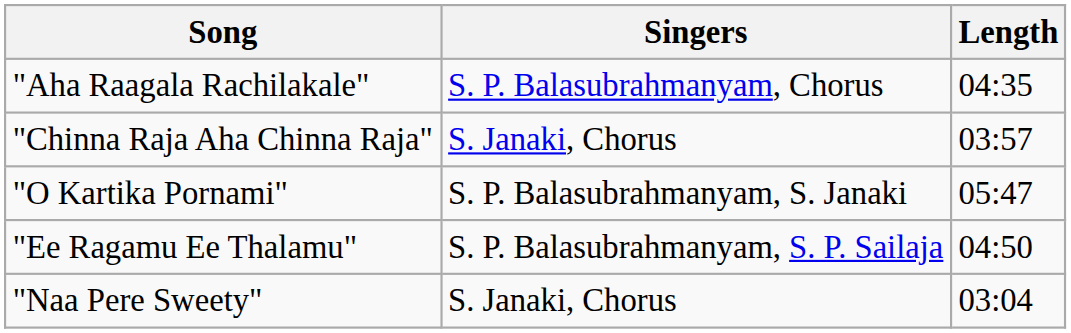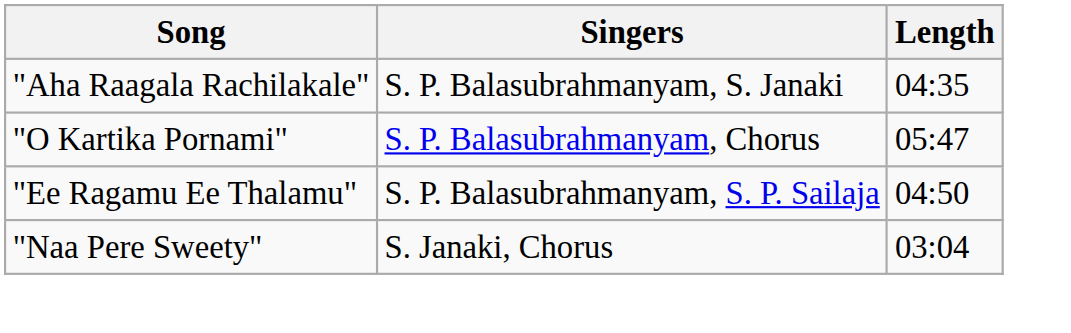 <table class="wikitable" style="font-size:95%;">
 <tr>
 <th>Song</th>
 <th>Singers</th>
 <th>Length</th>
 </tr>
 <tr>
 <td>"Aha Raagala Rachilakale"</td>
-<td><a href='#'>S. P. Balasubrahmanyam</a>, Chorus</td>
+<td>S. P. Balasubrahmanyam, S. Janaki</td>
 <td>04:35</td>
 </tr>
 <tr>
-<td>"Chinna Raja Aha Chinna Raja"</td>
-<td><a href='#'>S. Janaki</a>, Chorus</td>
-<td>03:57</td>
-</tr>
-<tr>
 <td>"O Kartika Pornami"</td>
-<td>S. P. Balasubrahmanyam, S. Janaki</td>
+<td><a href='#'>S. P. Balasubrahmanyam</a>, Chorus</td>
 <td>05:47</td>
 </tr>
 <tr>
 <td>"Ee Ragamu Ee Thalamu"</td>
 <td>S. P. Balasubrahmanyam, <a href='#'>S. P. Sailaja</a></td>
 <td>04:50</td>
 </tr>
 <tr>
 <td>"Naa Pere Sweety"</td>
 <td>S. Janaki, Chorus</td>
 <td>03:04</td>
 </tr>
 </table>
